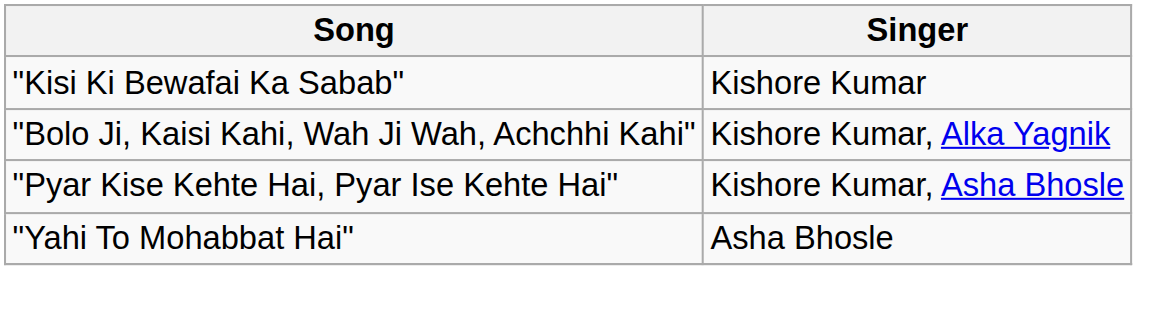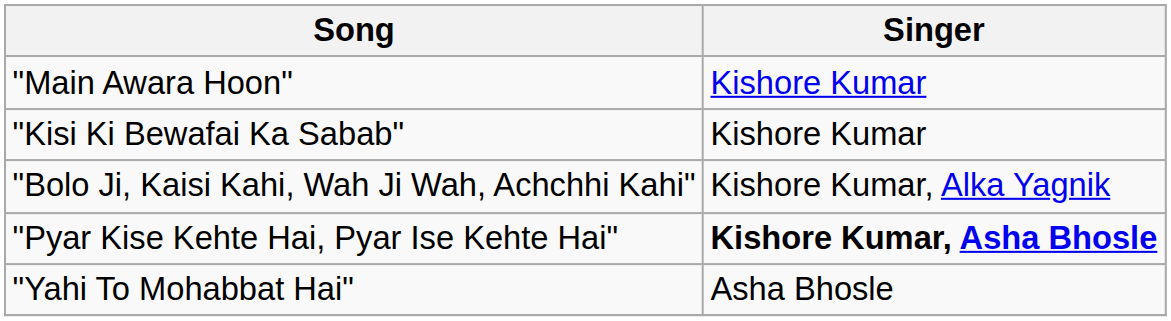 <table class="wikitable">
 <tr>
 <th>Song</th>
 <th>Singer</th>
+</tr>
+<tr>
+<td>"Main Awara Hoon"</td>
+<td><a href='#'>Kishore Kumar</a></td>
 </tr>
 <tr>
 <td>"Kisi Ki Bewafai Ka Sabab"</td>
 <td>Kishore Kumar</td>
 </tr>
 <tr>
 <td>"Bolo Ji, Kaisi Kahi, Wah Ji Wah, Achchhi Kahi"</td>
 <td>Kishore Kumar, <a href='#'>Alka Yagnik</a></td>
 </tr>
 <tr>
 <td>"Pyar Kise Kehte Hai, Pyar Ise Kehte Hai"</td>
-<td>Kishore Kumar, <a href='#'>Asha Bhosle</a></td>
+<td><strong>Kishore Kumar, <a href='#'>Asha Bhosle</a></strong></td>
 </tr>
 <tr>
 <td>"Yahi To Mohabbat Hai"</td>
 <td>Asha Bhosle</td>
 </tr>
 <tr>
 </tr>
 </table>
